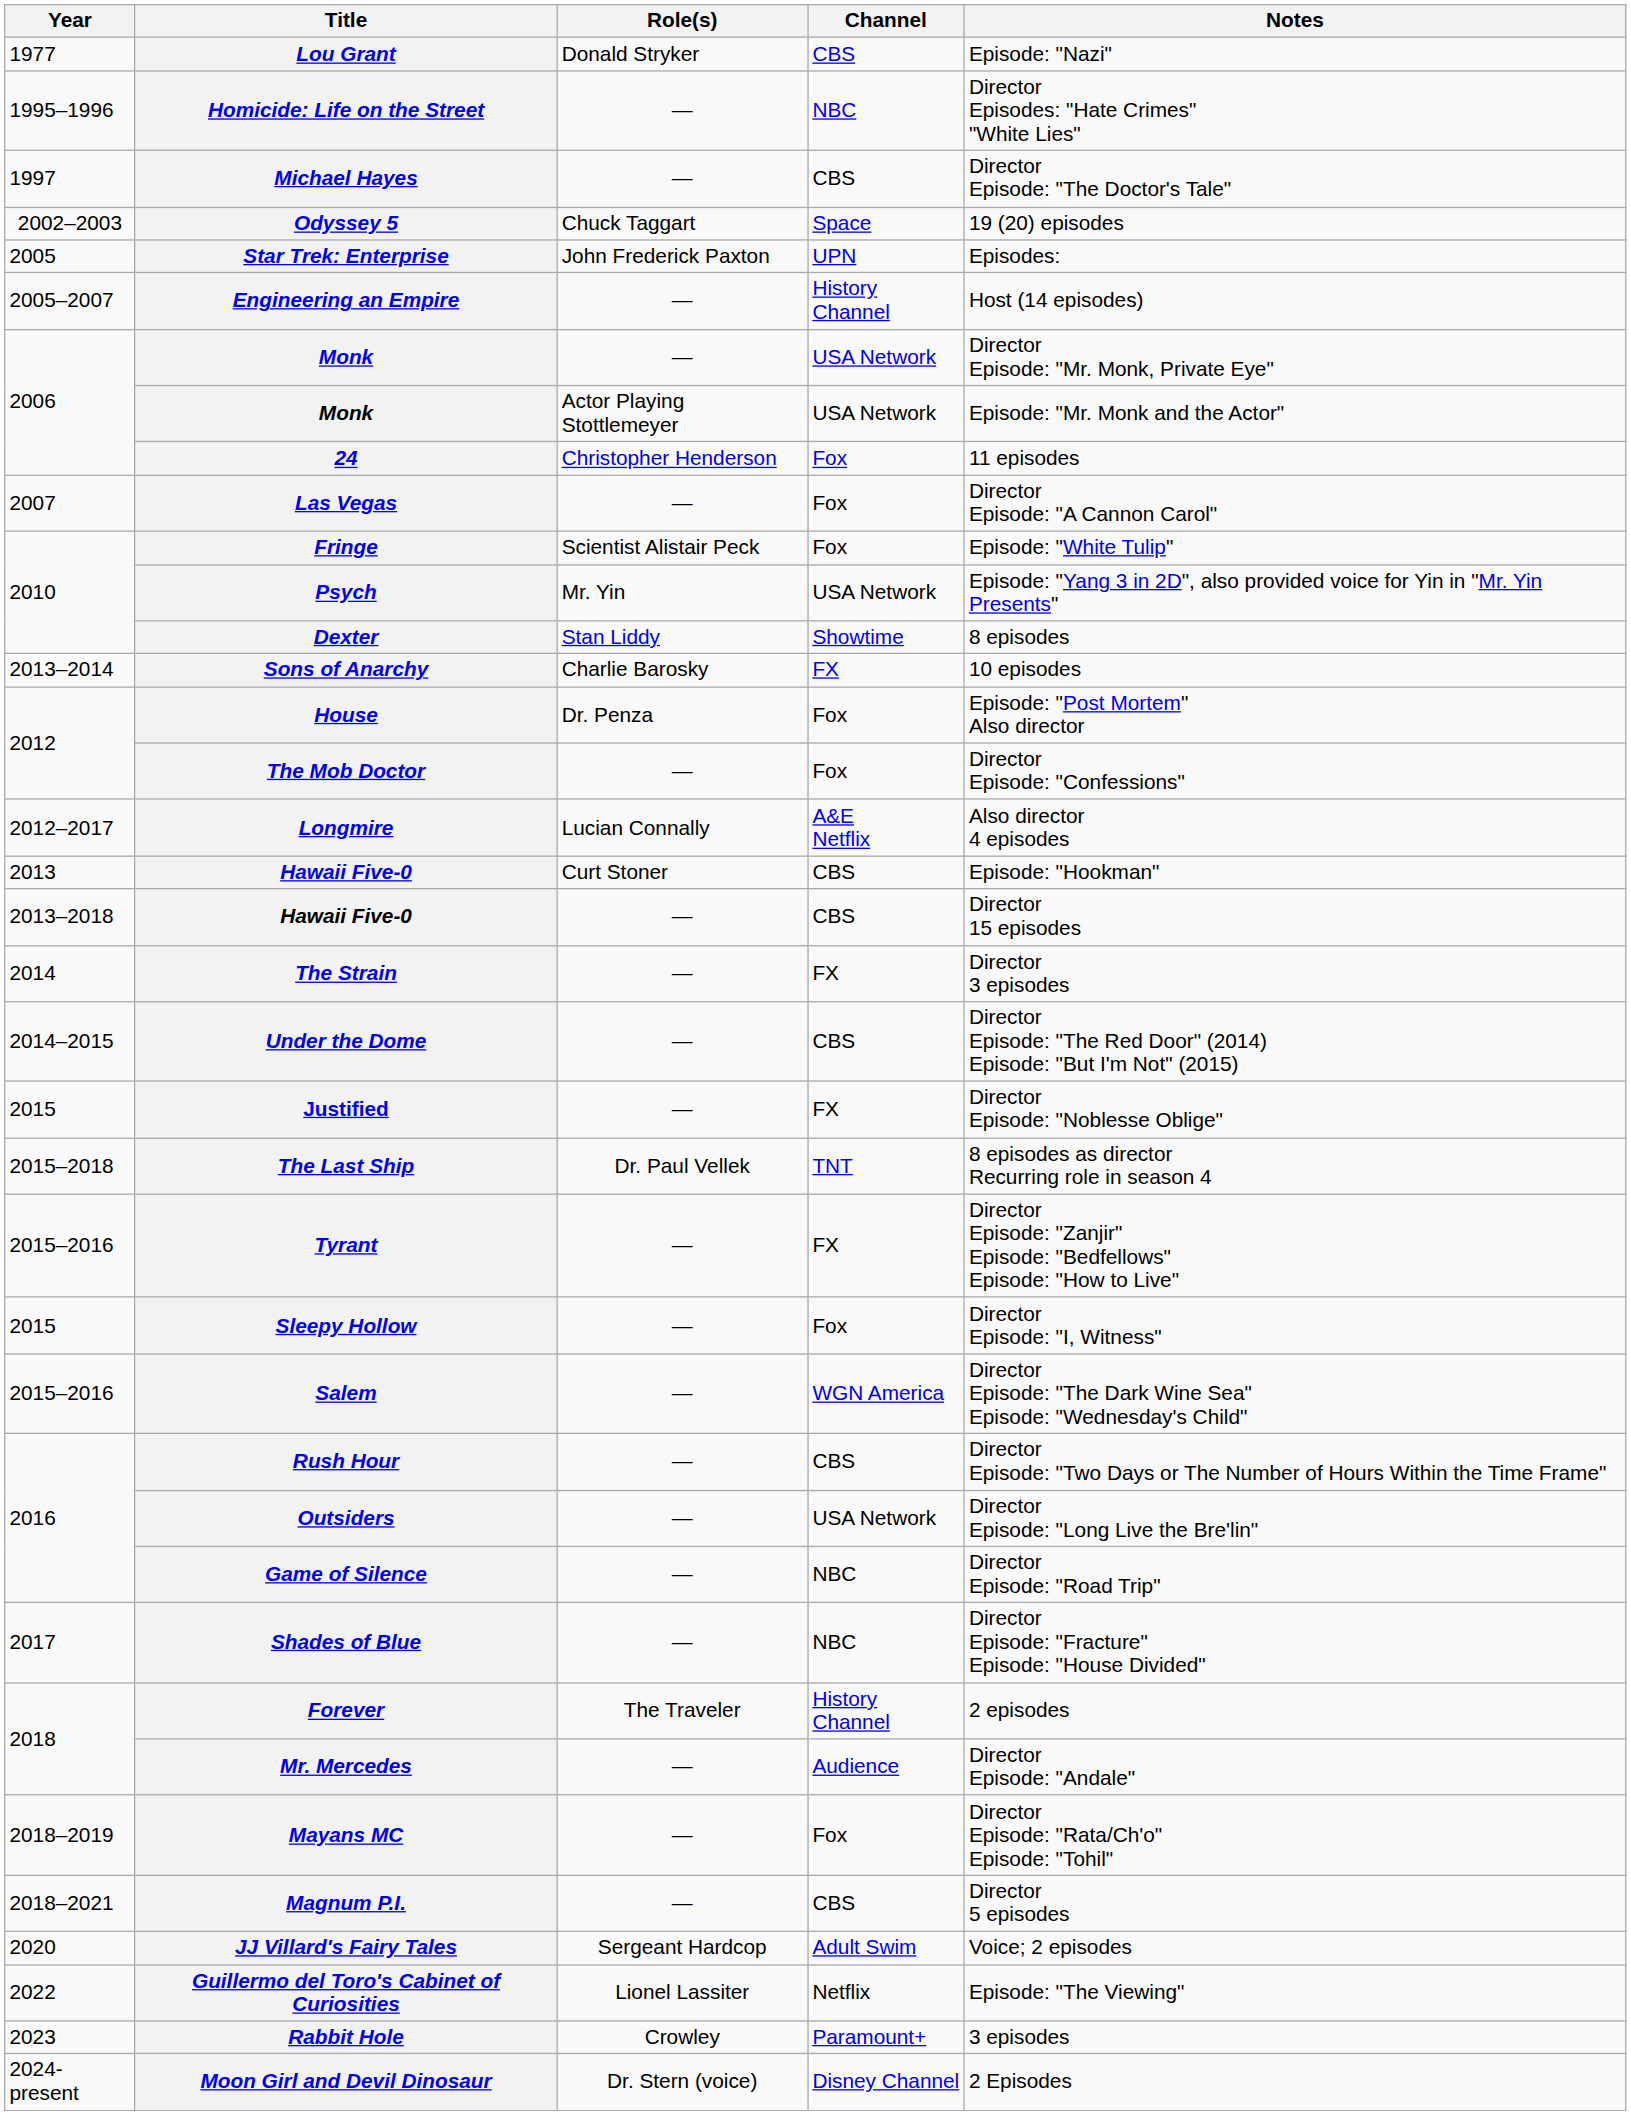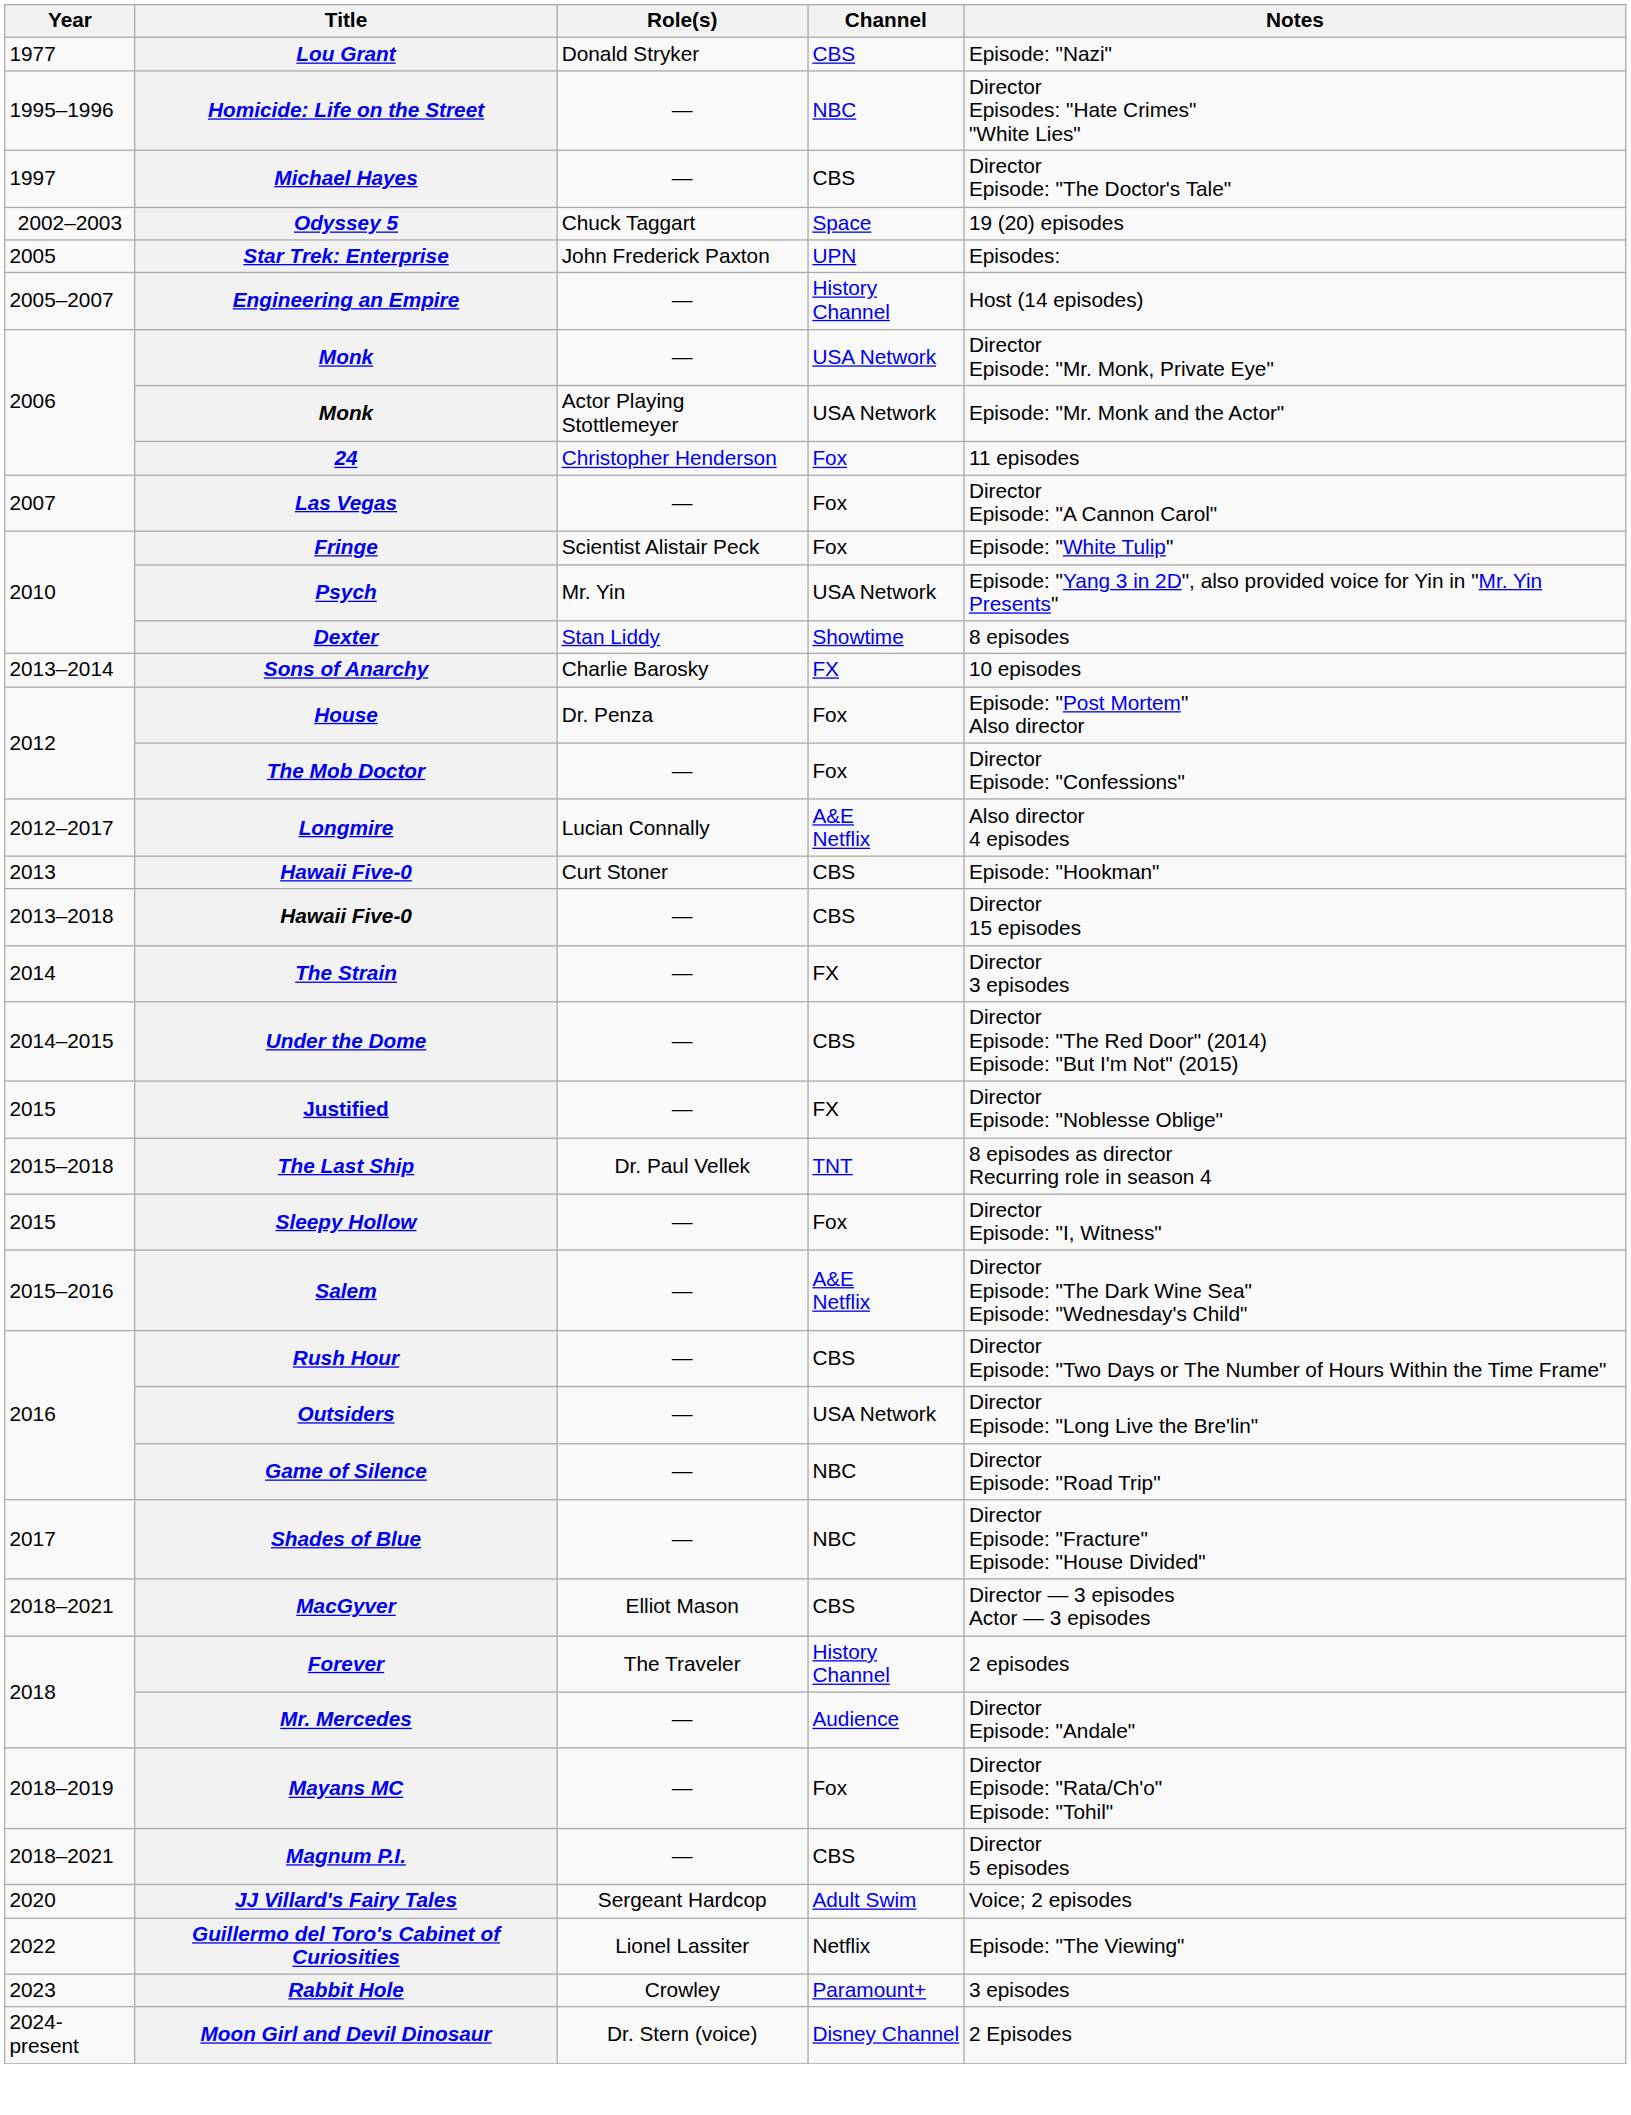 <table class="wikitable plainrowheaders sortable">
 <tr>
 <th scope="col">Year</th>
 <th scope="col">Title</th>
 <th scope="col">Role(s)</th>
 <th scope="col">Channel</th>
 <th scope="col" class="unsortable">Notes</th>
 </tr>
 <tr>
 <td>1977</td>
 <th scope="row"><em><a href='#'>Lou Grant</a></em></th>
 <td>Donald Stryker</td>
 <td><a href='#'>CBS</a></td>
 <td>Episode: "Nazi"</td>
 </tr>
 <tr>
 <td>1995–1996</td>
 <th scope="row"><em><a href='#'>Homicide: Life on the Street</a></em></th>
 <td align="center">—</td>
 <td><a href='#'>NBC</a></td>
 <td>Director<br>Episodes: "Hate Crimes"<br>"White Lies"</td>
 </tr>
 <tr>
 <td>1997</td>
 <th scope="row"><em><a href='#'>Michael Hayes</a></em></th>
 <td align="center">—</td>
 <td>CBS</td>
 <td>Director<br>Episode: "The Doctor's Tale"</td>
 </tr>
 <tr>
 <td align="center">2002–2003</td>
 <th scope="row"><em><a href='#'>Odyssey 5</a></em></th>
 <td>Chuck Taggart</td>
 <td><a href='#'>Space</a> </td>
 <td>19 (20) episodes</td>
 </tr>
 <tr>
 <td>2005</td>
 <th scope="row"><em><a href='#'>Star Trek: Enterprise</a></em></th>
 <td>John Frederick Paxton</td>
 <td><a href='#'>UPN</a></td>
 <td>Episodes: </td>
 </tr>
 <tr>
 <td>2005–2007</td>
 <th scope="row"><em><a href='#'>Engineering an Empire</a></em></th>
 <td align="center">—</td>
 <td><a href='#'>History Channel</a></td>
 <td>Host (14 episodes)</td>
 </tr>
 <tr>
 <td rowspan="3">2006</td>
 <th scope="row"><em><a href='#'>Monk</a></em></th>
 <td align="center">—</td>
 <td><a href='#'>USA Network</a></td>
 <td>Director<br>Episode: "Mr. Monk, Private Eye"</td>
 </tr>
 <tr>
 <th scope="row"><em>Monk</em></th>
 <td>Actor Playing Stottlemeyer</td>
 <td>USA Network</td>
 <td>Episode: "Mr. Monk and the Actor"</td>
 </tr>
 <tr>
 <th scope="row"><em><a href='#'>24</a></em></th>
 <td><a href='#'>Christopher Henderson</a></td>
 <td><a href='#'>Fox</a></td>
 <td>11 episodes</td>
 </tr>
 <tr>
 <td>2007</td>
 <th scope="row"><em><a href='#'>Las Vegas</a></em></th>
 <td align="center">—</td>
 <td>Fox</td>
 <td>Director<br>Episode: "A Cannon Carol"</td>
 </tr>
 <tr>
 <td rowspan="3">2010</td>
 <th scope="row"><em><a href='#'>Fringe</a></em></th>
 <td>Scientist Alistair Peck</td>
 <td>Fox</td>
 <td>Episode: "<a href='#'>White Tulip</a>"</td>
 </tr>
 <tr>
 <th scope="row"><em><a href='#'>Psych</a></em></th>
 <td>Mr. Yin</td>
 <td>USA Network</td>
 <td>Episode: "<a href='#'>Yang 3 in 2D</a>", also provided voice for Yin in "<a href='#'>Mr. Yin Presents</a>"</td>
 </tr>
 <tr>
 <th scope="row"><em><a href='#'>Dexter</a></em></th>
 <td><a href='#'>Stan Liddy</a></td>
 <td><a href='#'>Showtime</a></td>
 <td>8 episodes</td>
 </tr>
 <tr>
 <td>2013–2014</td>
 <th scope="row"><em><a href='#'>Sons of Anarchy</a></em></th>
 <td>Charlie Barosky</td>
 <td><a href='#'>FX</a></td>
 <td>10 episodes</td>
 </tr>
 <tr>
 <td rowspan="2">2012</td>
 <th scope="row"><em><a href='#'>House</a></em></th>
 <td>Dr. Penza</td>
 <td>Fox</td>
 <td>Episode: "<a href='#'>Post Mortem</a>"<br>Also director</td>
 </tr>
 <tr>
 <th scope="row"><em><a href='#'>The Mob Doctor</a></em></th>
 <td align="center">—</td>
 <td>Fox</td>
 <td>Director<br>Episode: "Confessions"</td>
 </tr>
 <tr>
 <td>2012–2017</td>
 <th scope="row"><em><a href='#'>Longmire</a></em></th>
 <td>Lucian Connally</td>
 <td><a href='#'>A&E</a><br><a href='#'>Netflix</a></td>
 <td>Also director <br>4 episodes</td>
 </tr>
 <tr>
 <td>2013</td>
 <th scope="row"><em><a href='#'>Hawaii Five-0</a></em></th>
 <td>Curt Stoner</td>
 <td>CBS</td>
 <td>Episode: "Hookman"</td>
 </tr>
 <tr>
 <td>2013–2018</td>
 <th scope="row"><em>Hawaii Five-0</em></th>
 <td align="center">—</td>
 <td>CBS</td>
 <td>Director<br>15 episodes</td>
 </tr>
 <tr>
 <td>2014</td>
 <th scope="row"><em><a href='#'>The Strain</a></em></th>
 <td align="center">—</td>
 <td>FX</td>
 <td>Director<br>3 episodes</td>
 </tr>
 <tr>
 <td>2014–2015</td>
 <th scope="row"><em><a href='#'>Under the Dome</a></em></th>
 <td align="center">—</td>
 <td>CBS</td>
 <td>Director<br>Episode: "The Red Door" (2014)<br>Episode: "But I'm Not" (2015)</td>
 </tr>
 <tr>
 <td>2015</td>
 <th scope="row"><em><a href='#'></em>Justified<em></a></em></th>
 <td align="center">—</td>
 <td>FX</td>
 <td>Director<br>Episode: "Noblesse Oblige"<br></td>
 </tr>
 <tr>
 <td>2015–2018</td>
 <th scope="row"><em><a href='#'>The Last Ship</a></em></th>
 <td align="center">Dr. Paul Vellek</td>
 <td><a href='#'>TNT</a></td>
 <td>8 episodes as director<br>Recurring role in season 4</td>
 </tr>
 <tr>
-<td>2015–2016</td>
-<th scope="row"><em><a href='#'>Tyrant</a></em></th>
-<td align="center">—</td>
-<td>FX</td>
-<td>Director<br>Episode: "Zanjir"<br>Episode: "Bedfellows"<br>Episode: "How to Live"</td>
-</tr>
-<tr>
 <td>2015</td>
 <th scope="row"><em><a href='#'>Sleepy Hollow</a></em></th>
 <td align="center">—</td>
 <td>Fox</td>
 <td>Director<br>Episode: "I, Witness"</td>
 </tr>
 <tr>
 <td>2015–2016</td>
 <th scope="row"><em><a href='#'>Salem</a></em></th>
 <td align="center">—</td>
-<td><a href='#'>WGN America</a></td>
+<td><a href='#'>A&E</a><br><a href='#'>Netflix</a></td>
 <td>Director<br>Episode: "The Dark Wine Sea"<br>Episode: "Wednesday's Child"</td>
 </tr>
 <tr>
 <td rowspan="3">2016</td>
 <th scope="row"><em><a href='#'>Rush Hour</a></em></th>
 <td align="center">—</td>
 <td>CBS</td>
 <td>Director<br>Episode: "Two Days or The Number of Hours Within the Time Frame"</td>
 </tr>
 <tr>
 <th scope="row"><em><a href='#'>Outsiders</a></em></th>
 <td align="center">—</td>
 <td>USA Network</td>
 <td>Director<br>Episode: "Long Live the Bre'lin"</td>
 </tr>
 <tr>
 <th scope="row"><em><a href='#'>Game of Silence</a></em></th>
 <td align="center">—</td>
 <td>NBC</td>
 <td>Director<br>Episode: "Road Trip"</td>
 </tr>
 <tr>
 <td>2017</td>
 <th scope="row"><em><a href='#'>Shades of Blue</a></em></th>
 <td align="center">—</td>
 <td>NBC</td>
 <td>Director<br>Episode: "Fracture"<br>Episode: "House Divided"</td>
+</tr>
+<tr>
+<td>2018–2021</td>
+<th scope="row"><em><a href='#'>MacGyver</a></em></th>
+<td align="center">Elliot Mason</td>
+<td>CBS</td>
+<td>Director — 3 episodes<br>Actor — 3 episodes</td>
 </tr>
 <tr>
 <td rowspan="2">2018</td>
 <th scope="row"><em><a href='#'>Forever</a></em></th>
 <td align="center">The Traveler</td>
 <td><a href='#'>History Channel</a></td>
 <td>2 episodes</td>
 </tr>
 <tr>
 <th scope="row"><em><a href='#'>Mr. Mercedes</a></em></th>
 <td align="center">—</td>
 <td><a href='#'>Audience</a></td>
 <td>Director<br>Episode: "Andale"</td>
 </tr>
 <tr>
 <td>2018–2019</td>
 <th scope="row"><em><a href='#'>Mayans MC</a></em></th>
 <td align="center">—</td>
 <td>Fox</td>
 <td>Director<br>Episode: "Rata/Ch'o"<br>Episode: "Tohil"</td>
 </tr>
 <tr>
 <td>2018–2021</td>
 <th scope="row"><em><a href='#'>Magnum P.I.</a></em></th>
 <td align="center">—</td>
 <td>CBS</td>
 <td>Director<br>5 episodes</td>
 </tr>
 <tr>
 <td>2020</td>
 <th scope="row"><em><a href='#'>JJ Villard's Fairy Tales</a></em></th>
 <td align="center">Sergeant Hardcop</td>
 <td><a href='#'>Adult Swim</a></td>
 <td>Voice; 2 episodes</td>
 </tr>
 <tr>
 <td>2022</td>
 <th scope="row"><em><a href='#'>Guillermo del Toro's Cabinet of Curiosities</a></em></th>
 <td align="center">Lionel Lassiter</td>
 <td>Netflix</td>
 <td>Episode: "The Viewing"</td>
 </tr>
 <tr>
 <td>2023</td>
 <th scope="row"><em><a href='#'>Rabbit Hole</a></em></th>
 <td align="center">Crowley</td>
 <td><a href='#'>Paramount+</a></td>
 <td>3 episodes</td>
 </tr>
 <tr>
 <td>2024-present</td>
 <th scope="row"><em><a href='#'>Moon Girl and Devil Dinosaur</a></em></th>
 <td align="center">Dr. Stern (voice)</td>
 <td><a href='#'>Disney Channel</a></td>
 <td>2 Episodes</td>
 </tr>
 </table>
